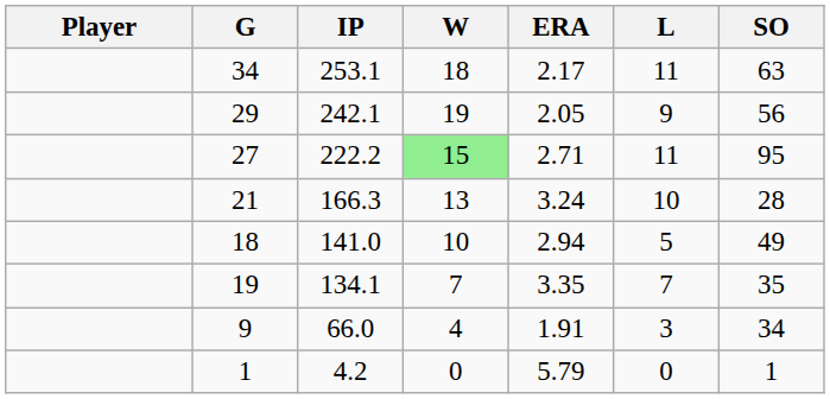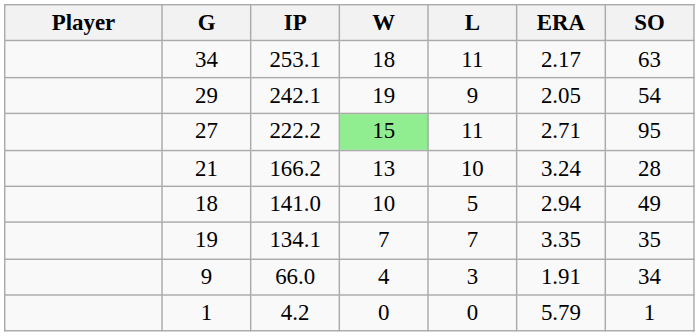 <table class="wikitable sortable">
 <tr>
 <th bgcolor="#DDDDFF" width="16%">Player</th>
 <th bgcolor="#DDDDFF" width="9%">G</th>
 <th bgcolor="#DDDDFF" width="9%">IP</th>
 <th bgcolor="#DDDDFF" width="9%">W</th>
+<th bgcolor="#DDDDFF" width="9%">L</th>
 <th bgcolor="#DDDDFF" width="9%">ERA</th>
-<th bgcolor="#DDDDFF" width="9%">L</th>
 <th bgcolor="#DDDDFF" width="9%">SO</th>
 </tr>
 <tr align="center">
 <td></td>
 <td>34</td>
 <td>253.1</td>
 <td>18</td>
+<td>11</td>
 <td>2.17</td>
-<td>11</td>
 <td>63</td>
 </tr>
 <tr align="center">
 <td></td>
 <td>29</td>
 <td>242.1</td>
 <td>19</td>
+<td>9</td>
 <td>2.05</td>
-<td>9</td>
-<td>56</td>
+<td>54</td>
 </tr>
 <tr align="center">
 <td></td>
 <td>27</td>
 <td>222.2</td>
 <td style="background: lightgreen;">15</td>
+<td>11</td>
 <td>2.71</td>
-<td>11</td>
 <td>95</td>
 </tr>
 <tr align="center">
 <td></td>
 <td>21</td>
-<td>166.3</td>
+<td>166.2</td>
 <td>13</td>
+<td>10</td>
 <td>3.24</td>
-<td>10</td>
 <td>28</td>
 </tr>
 <tr align="center">
 <td></td>
 <td>18</td>
 <td>141.0</td>
 <td>10</td>
+<td>5</td>
 <td>2.94</td>
-<td>5</td>
 <td>49</td>
 </tr>
 <tr align="center">
 <td></td>
 <td>19</td>
 <td>134.1</td>
 <td>7</td>
+<td>7</td>
 <td>3.35</td>
-<td>7</td>
 <td>35</td>
 </tr>
 <tr align="center">
 <td></td>
 <td>9</td>
 <td>66.0</td>
 <td>4</td>
+<td>3</td>
 <td>1.91</td>
-<td>3</td>
 <td>34</td>
 </tr>
 <tr align="center">
 <td></td>
 <td>1</td>
 <td>4.2</td>
 <td>0</td>
+<td>0</td>
 <td>5.79</td>
-<td>0</td>
 <td>1</td>
 </tr>
 </table>
